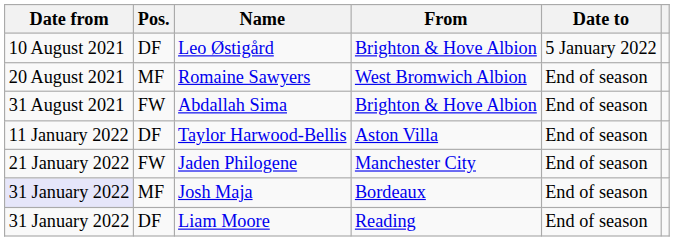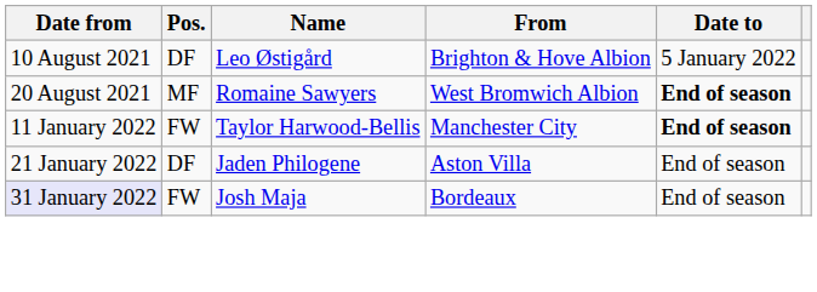 <table class="wikitable">
 <tr>
 <th>Date from</th>
 <th>Pos.</th>
 <th>Name</th>
 <th>From</th>
 <th>Date to</th>
 <th></th>
 </tr>
 <tr>
 <td>10 August 2021</td>
 <td>DF</td>
 <td> <a href='#'>Leo Østigård</a></td>
 <td> <a href='#'>Brighton & Hove Albion</a></td>
 <td>5 January 2022</td>
 <td></td>
 </tr>
 <tr>
 <td>20 August 2021</td>
 <td>MF</td>
 <td> <a href='#'>Romaine Sawyers</a></td>
 <td> <a href='#'>West Bromwich Albion</a></td>
-<td>End of season</td>
-<td></td>
-</tr>
-<tr>
-<td>31 August 2021</td>
-<td>FW</td>
-<td> <a href='#'>Abdallah Sima</a></td>
-<td> <a href='#'>Brighton & Hove Albion</a></td>
-<td>End of season</td>
+<td><strong>End of season</strong></td>
 <td></td>
 </tr>
 <tr>
 <td>11 January 2022</td>
+<td>FW</td>
+<td> <a href='#'>Taylor Harwood-Bellis</a></td>
+<td> <a href='#'>Manchester City</a></td>
+<td><strong>End of season</strong></td>
+<td></td>
+</tr>
+<tr>
+<td>21 January 2022</td>
 <td>DF</td>
-<td> <a href='#'>Taylor Harwood-Bellis</a></td>
+<td> <a href='#'>Jaden Philogene</a></td>
 <td> <a href='#'>Aston Villa</a></td>
 <td>End of season</td>
 <td></td>
 </tr>
 <tr>
-<td>21 January 2022</td>
+<td style="background: lavender;">31 January 2022</td>
 <td>FW</td>
-<td> <a href='#'>Jaden Philogene</a></td>
-<td> <a href='#'>Manchester City</a></td>
-<td>End of season</td>
-<td></td>
-</tr>
-<tr>
-<td style="background: lavender;">31 January 2022</td>
-<td>MF</td>
 <td> <a href='#'>Josh Maja</a></td>
 <td> <a href='#'>Bordeaux</a></td>
 <td>End of season</td>
 <td></td>
 </tr>
-<tr>
-<td>31 January 2022</td>
-<td>DF</td>
-<td> <a href='#'>Liam Moore</a></td>
-<td> <a href='#'>Reading</a></td>
-<td>End of season</td>
-<td></td>
-</tr>
 </table>
